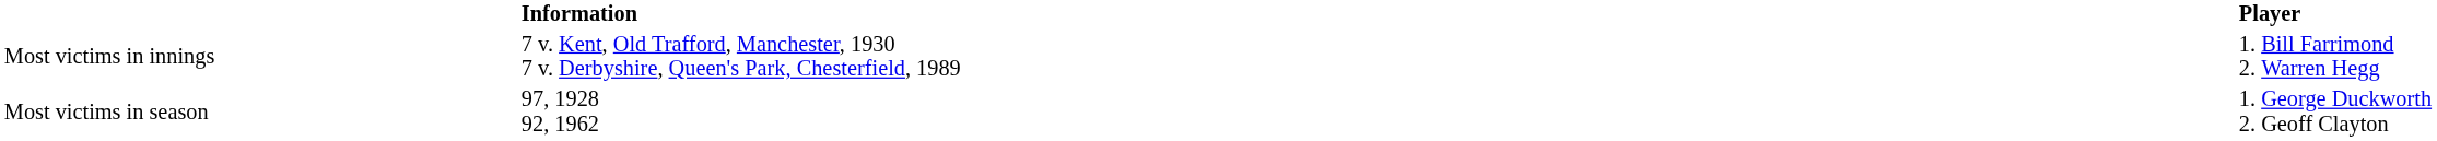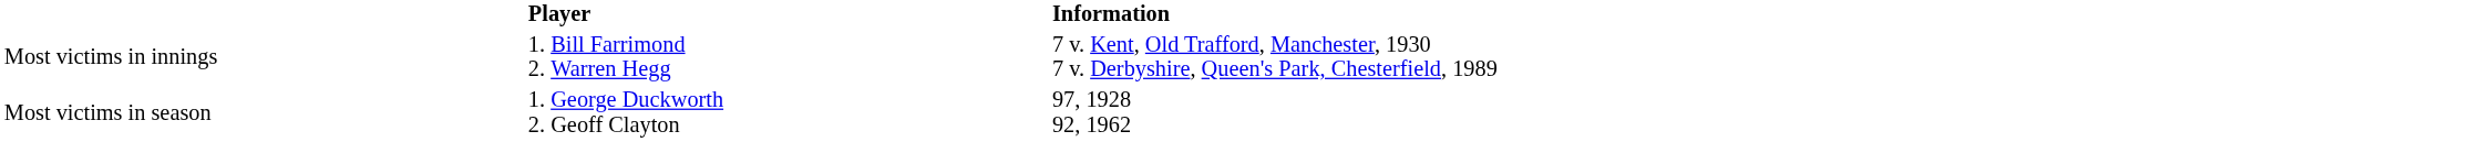 <table width=100%>
 <tr>
 <th align=left width=15%></th>
+<th align=left width=15%>Player</th>
 <th align=left width=50%>Information</th>
-<th align=left width=15%>Player</th>
 </tr>
 <tr>
 <td align=left>Most victims in innings</td>
+<td align=left>1. <a href='#'>Bill Farrimond</a><br>2. <a href='#'>Warren Hegg</a></td>
 <td align=left>7 v. <a href='#'>Kent</a>, <a href='#'>Old Trafford</a>, <a href='#'>Manchester</a>, 1930<br>7 v. <a href='#'>Derbyshire</a>, <a href='#'>Queen's Park, Chesterfield</a>, 1989</td>
-<td align=left>1. <a href='#'>Bill Farrimond</a><br>2. <a href='#'>Warren Hegg</a></td>
 </tr>
 <tr>
 <td align=left>Most victims in season</td>
+<td align=left>1. <a href='#'>George Duckworth</a><br>2. Geoff Clayton</td>
 <td align=left>97, 1928<br>92, 1962</td>
-<td align=left>1. <a href='#'>George Duckworth</a><br>2. Geoff Clayton</td>
 </tr>
 </table>
